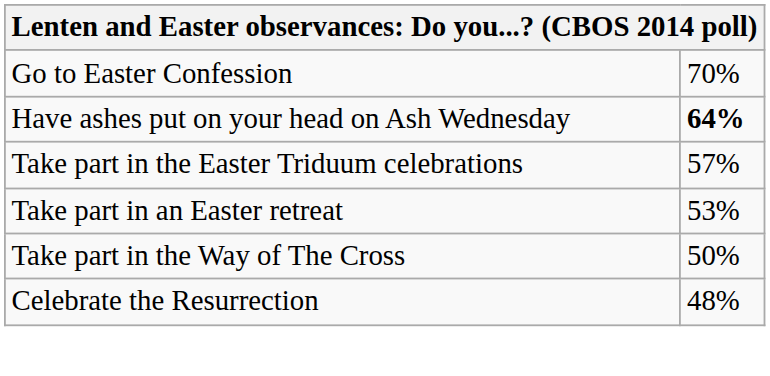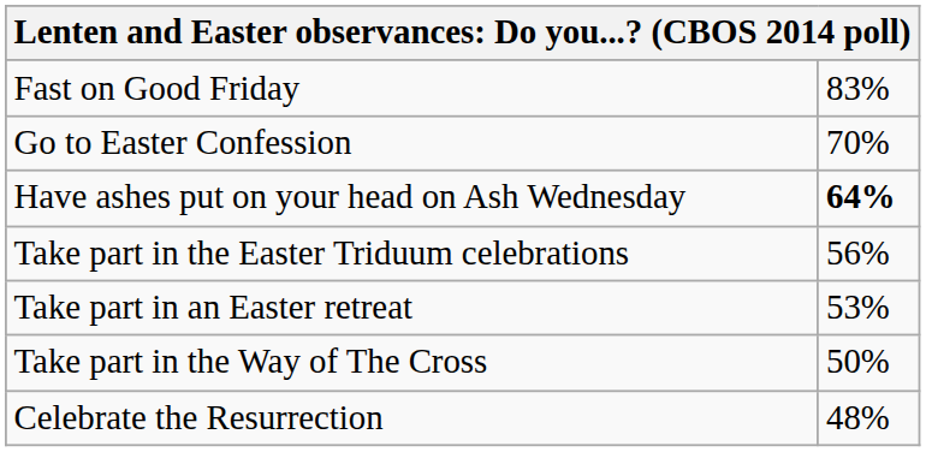 <table class="wikitable">
 <tr>
 <th colspan="2">Lenten and Easter observances: Do you...? (CBOS 2014 poll)</th>
+</tr>
+<tr>
+<td>Fast on Good Friday</td>
+<td>83%</td>
 </tr>
 <tr>
 <td>Go to Easter Confession</td>
 <td>70%</td>
 </tr>
 <tr>
 <td>Have ashes put on your head on Ash Wednesday</td>
 <td><strong>64%</strong></td>
 </tr>
 <tr>
 <td>Take part in the Easter Triduum celebrations</td>
-<td>57%</td>
+<td>56%</td>
 </tr>
 <tr>
 <td>Take part in an Easter retreat</td>
 <td>53%</td>
 </tr>
 <tr>
 <td>Take part in the Way of The Cross</td>
 <td>50%</td>
 </tr>
 <tr>
 <td>Celebrate the Resurrection</td>
 <td>48%</td>
 </tr>
 </table>
